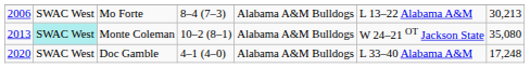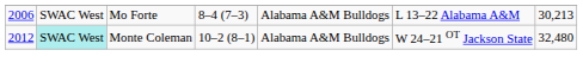 <table class="wikitable">
 <tr>
 </tr>
 <tr>
 <td><a href='#'>2006</a></td>
 <td>SWAC West</td>
 <td>Mo Forte</td>
 <td>8–4 (7–3)</td>
 <td>Alabama A&M Bulldogs</td>
 <td>L 13–22 <a href='#'>Alabama A&M</a></td>
 <td>30,213</td>
 </tr>
 <tr>
-<td><a href='#'>2013</a></td>
+<td><a href='#'>2012</a></td>
 <td style="background: paleturquoise;">SWAC West</td>
 <td>Monte Coleman</td>
 <td>10–2 (8–1)</td>
 <td>Alabama A&M Bulldogs</td>
 <td>W 24–21 <sup>OT</sup>  <a href='#'>Jackson State</a></td>
-<td>35,080</td>
-</tr>
-<tr>
-<td><a href='#'>2020</a></td>
-<td>SWAC West</td>
-<td>Doc Gamble</td>
-<td>4–1 (4–0)</td>
-<td>Alabama A&M Bulldogs</td>
-<td>L 33–40 <a href='#'>Alabama A&M</a></td>
-<td>17,248</td>
+<td>32,480</td>
 </tr>
 </table>
